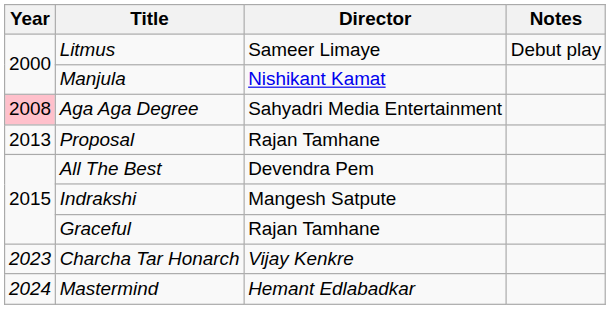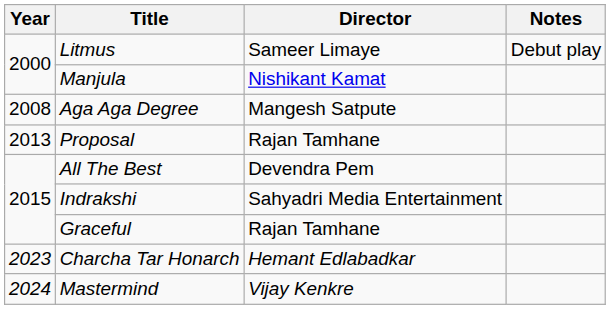 <table class="wikitable">
 <tr>
 <th>Year</th>
 <th>Title</th>
 <th>Director</th>
 <th>Notes</th>
 </tr>
 <tr>
 <td rowspan="2">2000</td>
 <td><em>Litmus</em></td>
 <td>Sameer Limaye</td>
 <td>Debut play</td>
 </tr>
 <tr>
 <td><em>Manjula</em></td>
 <td><a href='#'>Nishikant Kamat</a></td>
 <td></td>
 </tr>
 <tr>
-<td style="background: pink;">2008</td>
+<td>2008</td>
 <td><em>Aga Aga Degree</em></td>
-<td>Sahyadri Media Entertainment</td>
+<td>Mangesh Satpute</td>
 <td></td>
 </tr>
 <tr>
 <td>2013</td>
 <td><em>Proposal</em></td>
 <td>Rajan Tamhane</td>
 <td></td>
 </tr>
 <tr>
 <td rowspan="3">2015</td>
 <td><em>All The Best</em></td>
 <td>Devendra Pem</td>
 <td></td>
 </tr>
 <tr>
 <td><em>Indrakshi</em></td>
-<td>Mangesh Satpute</td>
+<td>Sahyadri Media Entertainment</td>
 <td></td>
 </tr>
 <tr>
 <td><em>Graceful</em></td>
 <td>Rajan Tamhane</td>
 <td></td>
 </tr>
 <tr>
 <td><em>2023</em></td>
 <td><em>Charcha Tar Honarch</em></td>
-<td><em>Vijay Kenkre</em></td>
+<td><em>Hemant Edlabadkar</em></td>
 </tr>
 <tr>
 <td><em>2024</em></td>
 <td><em>Mastermind</em></td>
-<td><em>Hemant Edlabadkar</em></td>
+<td><em>Vijay Kenkre</em></td>
 <td></td>
 </tr>
 </table>
